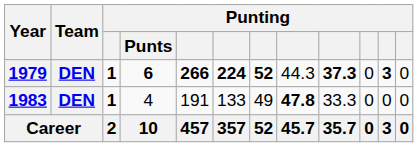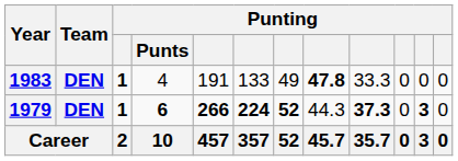 <table class=wikitable style="text-align:center;">
 <tr>
 <th rowspan="2">Year</th>
 <th rowspan="2">Team</th>
 <th colspan="10">Punting</th>
 </tr>
 <tr>
 <th></th>
 <th>Punts</th>
 <th></th>
 <th></th>
 <th></th>
 <th></th>
 <th></th>
 <th></th>
 <th></th>
 <th></th>
 </tr>
 <tr>
+<th><a href='#'>1983</a></th>
+<th><a href='#'>DEN</a></th>
+<td><strong>1</strong></td>
+<td>4</td>
+<td>191</td>
+<td>133</td>
+<td>49</td>
+<td><strong>47.8</strong></td>
+<td>33.3</td>
+<td>0</td>
+<td>0</td>
+<td>0</td>
+</tr>
+<tr>
 <th><a href='#'>1979</a></th>
 <th><a href='#'>DEN</a></th>
 <td><strong>1</strong></td>
 <td><strong>6</strong></td>
 <td><strong>266</strong></td>
 <td><strong>224</strong></td>
 <td><strong>52</strong></td>
 <td>44.3</td>
 <td><strong>37.3</strong></td>
 <td>0</td>
 <td><strong>3</strong></td>
-<td>0</td>
-</tr>
-<tr>
-<th><a href='#'>1983</a></th>
-<th><a href='#'>DEN</a></th>
-<td><strong>1</strong></td>
-<td>4</td>
-<td>191</td>
-<td>133</td>
-<td>49</td>
-<td><strong>47.8</strong></td>
-<td>33.3</td>
-<td>0</td>
-<td>0</td>
 <td>0</td>
 </tr>
 <tr>
 <th colspan="2">Career</th>
 <th>2</th>
 <th>10</th>
 <th>457</th>
 <th>357</th>
 <th>52</th>
 <th>45.7</th>
 <th>35.7</th>
 <th>0</th>
 <th>3</th>
 <th>0</th>
 </tr>
 </table>
